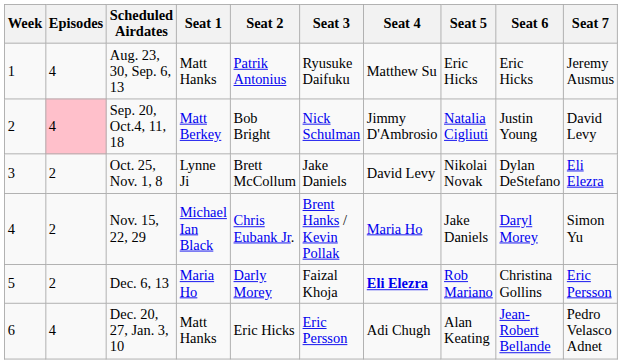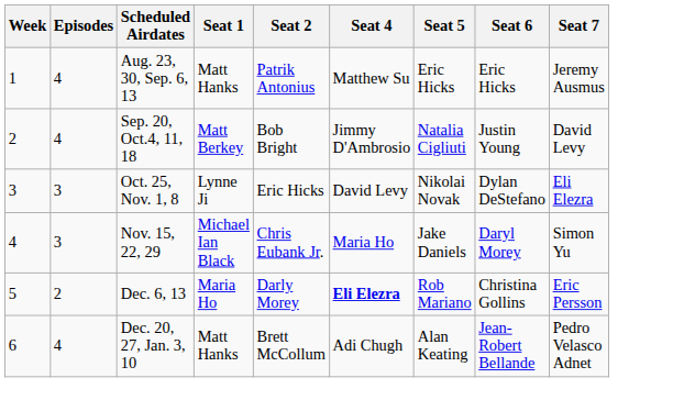 <table class="wikitable">
 <tr>
 <th>Week</th>
 <th>Episodes</th>
 <th>Scheduled Airdates</th>
 <th>Seat 1</th>
 <th>Seat 2</th>
-<th>Seat 3</th>
 <th>Seat 4</th>
 <th>Seat 5</th>
 <th>Seat 6</th>
 <th>Seat 7</th>
 </tr>
 <tr>
 <td>1</td>
 <td>4</td>
 <td>Aug. 23, 30, Sep. 6, 13</td>
 <td>Matt Hanks</td>
 <td><a href='#'>Patrik Antonius</a></td>
-<td>Ryusuke Daifuku</td>
 <td>Matthew Su</td>
 <td>Eric Hicks</td>
 <td>Eric Hicks</td>
 <td>Jeremy Ausmus</td>
 </tr>
 <tr>
 <td>2</td>
-<td style="background: pink;">4</td>
+<td>4</td>
 <td>Sep. 20, Oct.4, 11, 18</td>
 <td><a href='#'>Matt Berkey</a></td>
 <td>Bob Bright</td>
-<td><a href='#'>Nick Schulman</a></td>
 <td>Jimmy D'Ambrosio</td>
 <td><a href='#'>Natalia Cigliuti</a></td>
 <td>Justin Young</td>
 <td>David Levy</td>
 </tr>
 <tr>
 <td>3</td>
-<td>2</td>
+<td>3</td>
 <td>Oct. 25, Nov. 1, 8</td>
 <td>Lynne Ji</td>
-<td>Brett McCollum</td>
-<td>Jake Daniels</td>
+<td>Eric Hicks</td>
 <td>David Levy</td>
 <td>Nikolai Novak</td>
 <td>Dylan DeStefano</td>
 <td><a href='#'>Eli Elezra</a></td>
 </tr>
 <tr>
 <td>4</td>
-<td>2</td>
+<td>3</td>
 <td>Nov. 15, 22, 29</td>
 <td><a href='#'>Michael Ian Black</a></td>
 <td><a href='#'>Chris Eubank Jr</a>.</td>
-<td><a href='#'>Brent Hanks</a> / <a href='#'>Kevin Pollak</a></td>
 <td><a href='#'>Maria Ho</a></td>
 <td>Jake Daniels</td>
 <td><a href='#'>Daryl Morey</a></td>
 <td>Simon Yu</td>
 </tr>
 <tr>
 <td>5</td>
 <td>2</td>
 <td>Dec. 6, 13</td>
 <td><a href='#'>Maria Ho</a></td>
 <td><a href='#'>Darly Morey</a></td>
-<td>Faizal Khoja</td>
 <td><strong><a href='#'>Eli Elezra</a></strong></td>
 <td><a href='#'>Rob Mariano</a></td>
 <td>Christina Gollins</td>
 <td><a href='#'>Eric Persson</a></td>
 </tr>
 <tr>
 <td>6</td>
 <td>4</td>
 <td>Dec. 20, 27, Jan. 3, 10</td>
 <td>Matt Hanks</td>
-<td>Eric Hicks</td>
-<td><a href='#'>Eric Persson</a></td>
+<td>Brett McCollum</td>
 <td>Adi Chugh</td>
 <td>Alan Keating</td>
 <td><a href='#'>Jean-Robert Bellande</a></td>
 <td>Pedro Velasco Adnet</td>
 </tr>
 </table>
